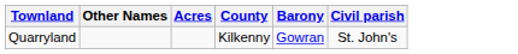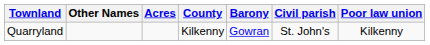 <table class="wikitable sortable" style="border:1px; text-align:center">
 <tr>
 <th><a href='#'>Townland</a></th>
 <th>Other Names</th>
 <th><a href='#'>Acres</a></th>
 <th><a href='#'>County</a></th>
 <th><a href='#'>Barony</a></th>
 <th><a href='#'>Civil parish</a></th>
+<th><a href='#'>Poor law union</a></th>
 </tr>
 <tr>
 <td>Quarryland</td>
 <td></td>
 <td></td>
 <td>Kilkenny</td>
 <td><a href='#'>Gowran</a></td>
 <td>St. John's</td>
+<td>Kilkenny</td>
 </tr>
 </table>
